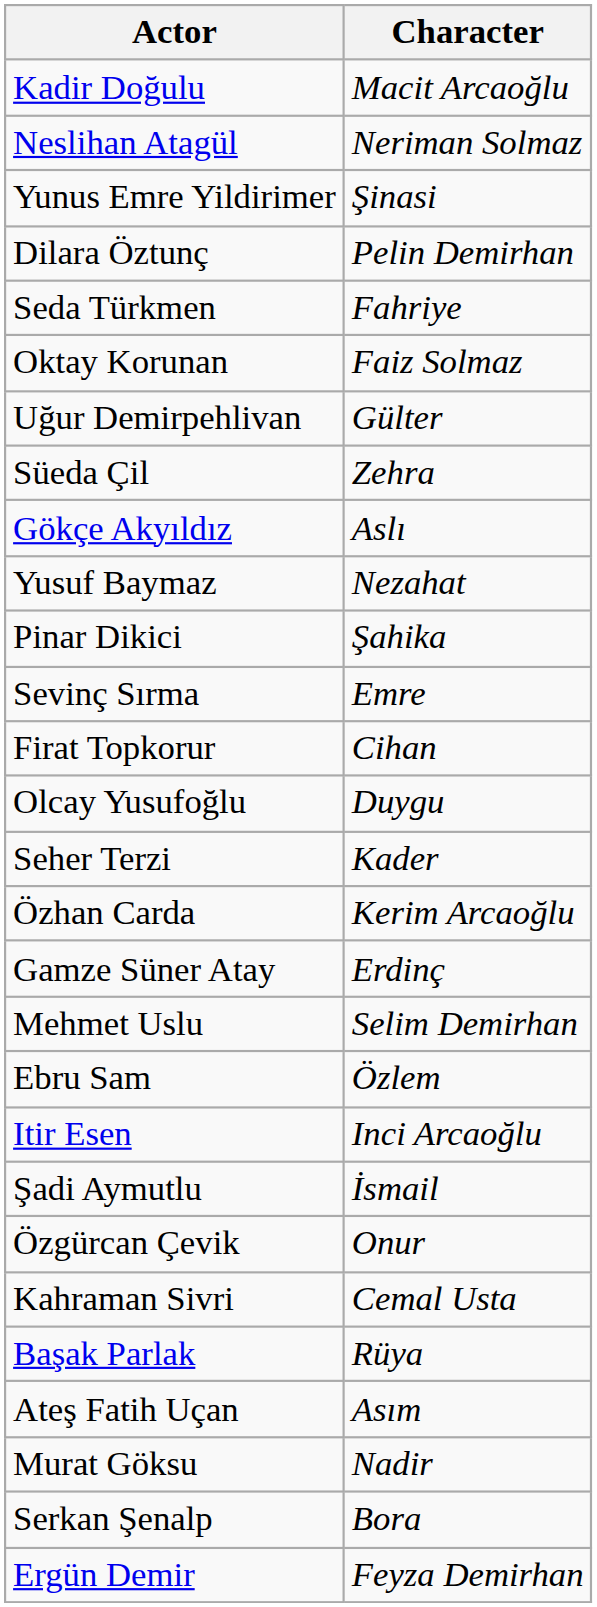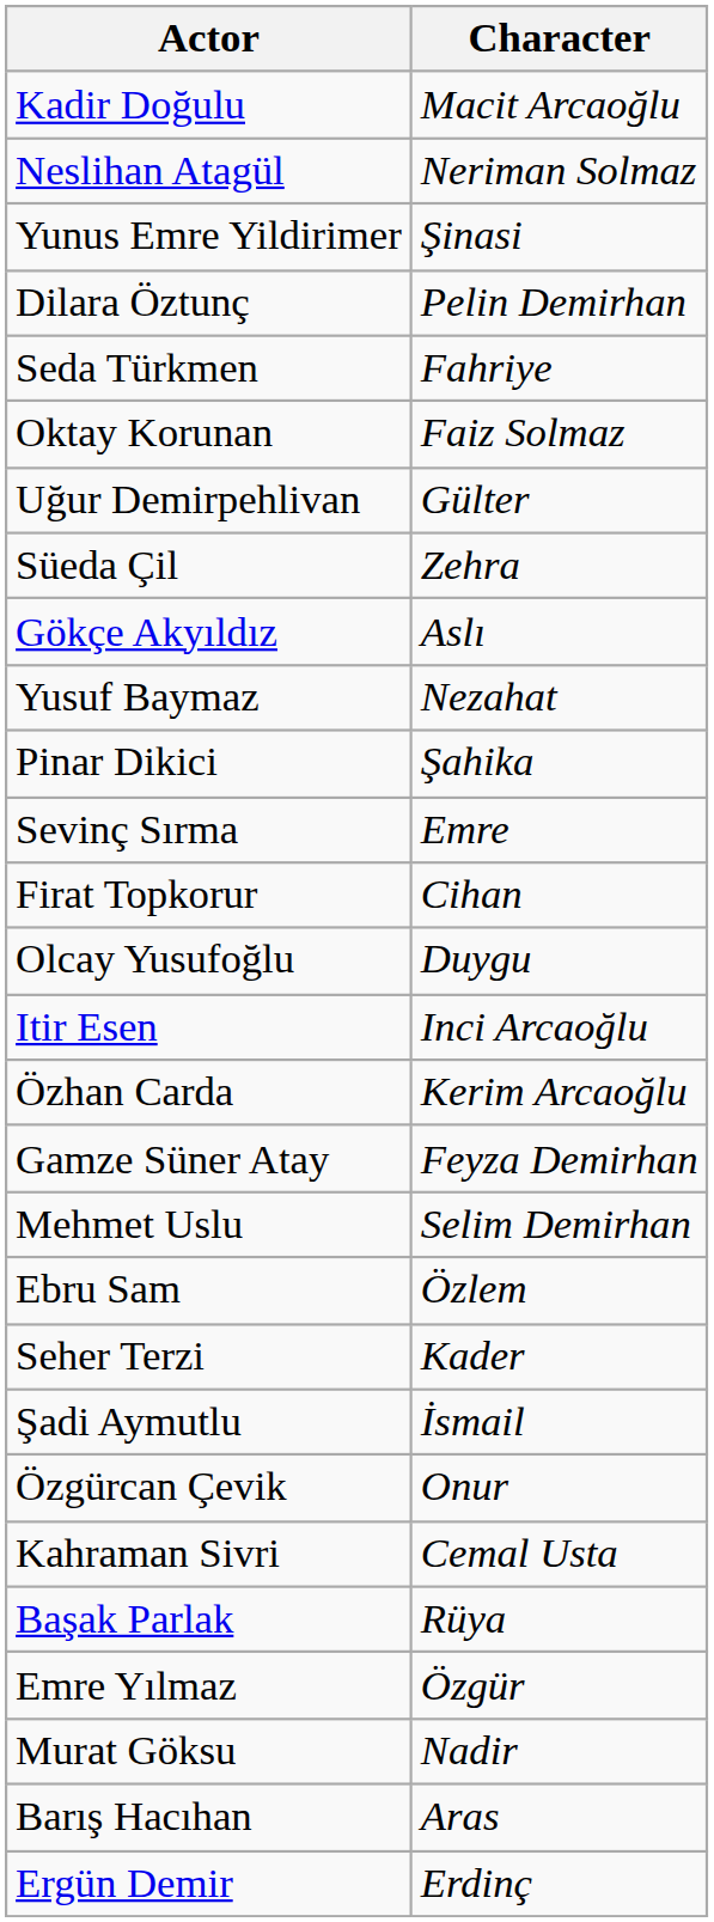 <table class="wikitable">
 <tr>
 <th>Actor</th>
 <th>Character</th>
 </tr>
 <tr>
 <td><a href='#'>Kadir Doğulu</a></td>
 <td><em>Macit Arcaoğlu</em></td>
 </tr>
 <tr>
 <td><a href='#'>Neslihan Atagül</a></td>
 <td><em>Neriman Solmaz</em></td>
 </tr>
 <tr>
 <td>Yunus Emre Yildirimer</td>
 <td><em>Şinasi</em></td>
 </tr>
 <tr>
 <td>Dilara Öztunç</td>
 <td><em>Pelin Demirhan</em></td>
 </tr>
 <tr>
 <td>Seda Türkmen</td>
 <td><em>Fahriye</em></td>
 </tr>
 <tr>
 <td>Oktay Korunan</td>
 <td><em>Faiz Solmaz</em></td>
 </tr>
 <tr>
 <td>Uğur Demirpehlivan</td>
 <td><em>Gülter</em></td>
 </tr>
 <tr>
 <td>Süeda Çil</td>
 <td><em>Zehra</em></td>
 </tr>
 <tr>
 <td><a href='#'>Gökçe Akyıldız</a></td>
 <td><em>Aslı</em></td>
 </tr>
 <tr>
 <td>Yusuf Baymaz</td>
 <td><em>Nezahat</em></td>
 </tr>
 <tr>
 <td>Pinar Dikici</td>
 <td><em>Şahika</em></td>
 </tr>
 <tr>
 <td>Sevinç Sırma</td>
 <td><em>Emre</em></td>
 </tr>
 <tr>
 <td>Firat Topkorur</td>
 <td><em>Cihan</em></td>
 </tr>
 <tr>
 <td>Olcay Yusufoğlu</td>
 <td><em>Duygu</em></td>
 </tr>
 <tr>
-<td>Seher Terzi</td>
-<td><em>Kader</em></td>
+<td><a href='#'>Itir Esen</a></td>
+<td><em>Inci Arcaoğlu</em></td>
 </tr>
 <tr>
 <td>Özhan Carda</td>
 <td><em>Kerim Arcaoğlu</em></td>
 </tr>
 <tr>
 <td>Gamze Süner Atay</td>
-<td><em>Erdinç</em></td>
+<td><em>Feyza Demirhan</em></td>
 </tr>
 <tr>
 <td>Mehmet Uslu</td>
 <td><em>Selim Demirhan</em></td>
 </tr>
 <tr>
 <td>Ebru Sam</td>
 <td><em>Özlem</em></td>
 </tr>
 <tr>
-<td><a href='#'>Itir Esen</a></td>
-<td><em>Inci Arcaoğlu</em></td>
+<td>Seher Terzi</td>
+<td><em>Kader</em></td>
 </tr>
 <tr>
 <td>Şadi Aymutlu</td>
 <td><em>İsmail</em></td>
 </tr>
 <tr>
 <td>Özgürcan Çevik</td>
 <td><em>Onur</em></td>
 </tr>
 <tr>
 <td>Kahraman Sivri</td>
 <td><em>Cemal Usta</em></td>
 </tr>
 <tr>
 <td><a href='#'>Başak Parlak</a></td>
 <td><em>Rüya</em></td>
 </tr>
 <tr>
-<td>Ateş Fatih Uçan</td>
-<td><em>Asım</em></td>
+<td>Emre Yılmaz</td>
+<td><em>Özgür</em></td>
 </tr>
 <tr>
 <td>Murat Göksu</td>
 <td><em>Nadir</em></td>
 </tr>
 <tr>
-<td>Serkan Şenalp</td>
-<td><em>Bora</em></td>
+<td>Barış Hacıhan</td>
+<td><em>Aras</em></td>
 </tr>
 <tr>
 <td><a href='#'>Ergün Demir</a></td>
-<td><em>Feyza Demirhan</em></td>
+<td><em>Erdinç</em></td>
 </tr>
 </table>
